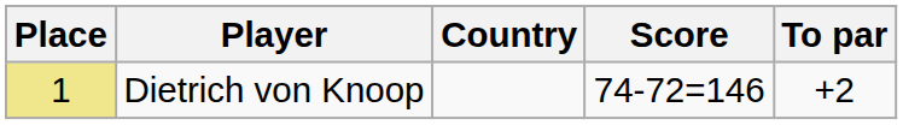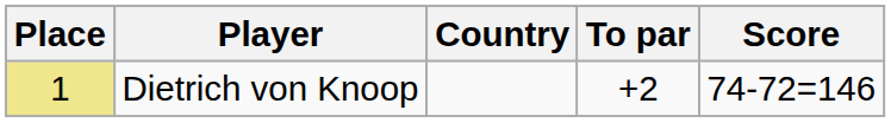 <table class="wikitable" style="font-size:95%;">
 <tr>
 <th>Place</th>
 <th>Player</th>
 <th>Country</th>
+<th>To par</th>
 <th>Score</th>
-<th>To par</th>
 </tr>
 <tr>
 <td align=center style="background: khaki;">1</td>
 <td>Dietrich von Knoop</td>
 <td></td>
+<td align=center>+2</td>
 <td>74-72=146</td>
-<td align=center>+2</td>
 </tr>
 </table>
